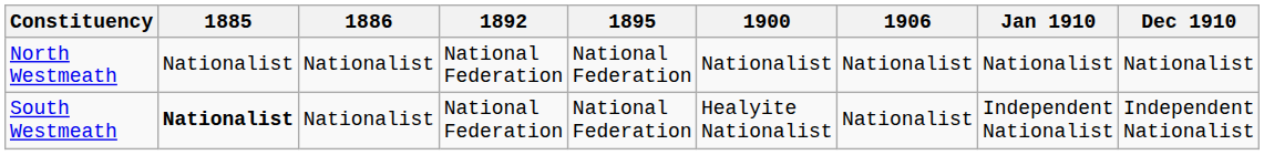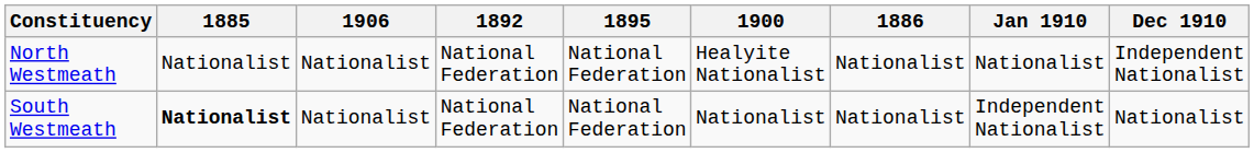 <table class="wikitable sortable">
 <tr>
 <th>Constituency</th>
 <th>1885</th>
-<th>1886</th>
+<th>1906</th>
 <th>1892</th>
 <th>1895</th>
 <th>1900</th>
-<th>1906</th>
+<th>1886</th>
 <th>Jan 1910</th>
 <th>Dec 1910</th>
 </tr>
 <tr>
 <td><a href='#'>North Westmeath</a></td>
 <td bgcolor=>Nationalist</td>
 <td bgcolor=>Nationalist</td>
 <td bgcolor=>National Federation</td>
 <td bgcolor=>National Federation</td>
+<td bgcolor=>Healyite Nationalist</td>
 <td bgcolor=>Nationalist</td>
 <td bgcolor=>Nationalist</td>
-<td bgcolor=>Nationalist</td>
-<td bgcolor=>Nationalist</td>
+<td bgcolor=>Independent Nationalist</td>
 </tr>
 <tr>
 <td><a href='#'>South Westmeath</a></td>
 <td bgcolor=><strong>Nationalist</strong></td>
 <td bgcolor=>Nationalist</td>
 <td bgcolor=>National Federation</td>
 <td bgcolor=>National Federation</td>
-<td bgcolor=>Healyite Nationalist</td>
+<td bgcolor=>Nationalist</td>
 <td bgcolor=>Nationalist</td>
 <td bgcolor=>Independent Nationalist</td>
-<td bgcolor=>Independent Nationalist</td>
+<td bgcolor=>Nationalist</td>
 </tr>
 </table>
